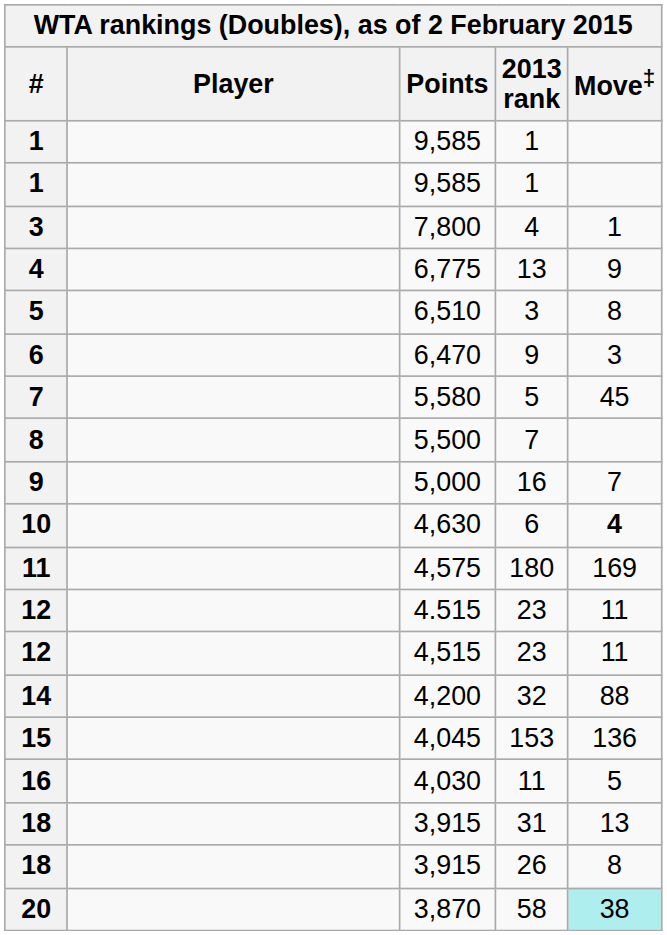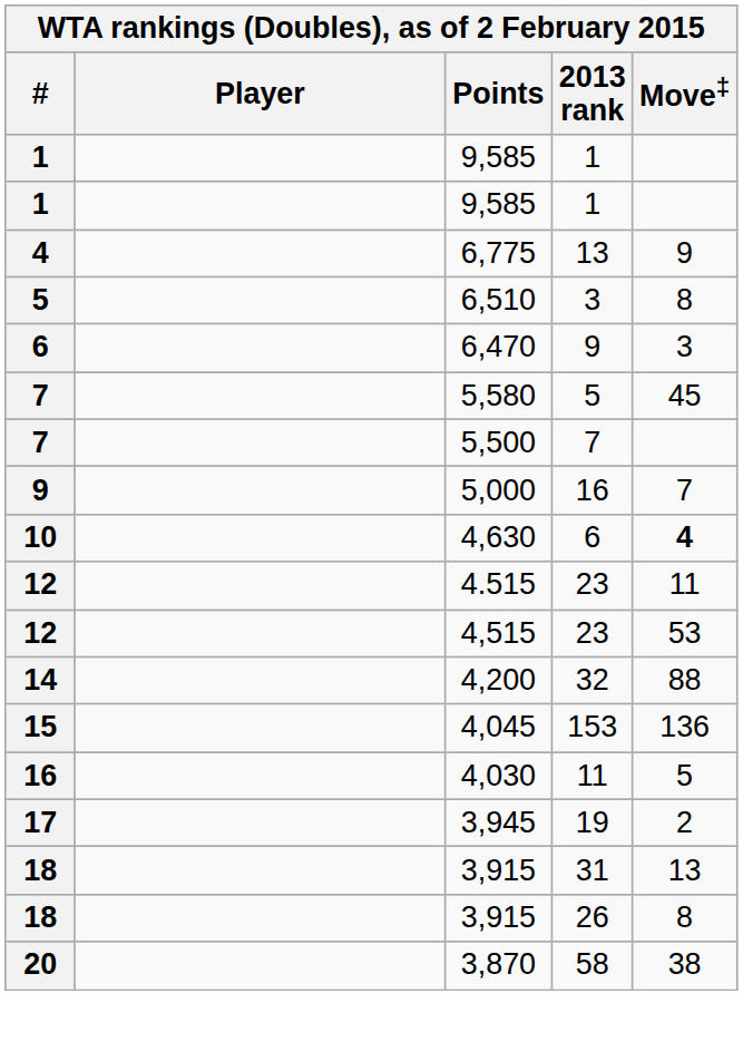 <table class="wikitable sortable">
 <tr>
 <th colspan="5">WTA rankings (Doubles), as of 2 February 2015</th>
 </tr>
 <tr>
 <th style="width:30px;">#</th>
 <th style="width:190px;">Player</th>
 <th style="width:50px;">Points</th>
 <th style="width:30px;">2013 rank</th>
 <th style="width:40px;">Move<sup>‡</sup></th>
 </tr>
 <tr style="text-align:center;">
 <th>1</th>
 <td style="text-align:left;"></td>
 <td>9,585</td>
 <td>1</td>
 <td></td>
 </tr>
 <tr style="text-align:center;">
 <th>1</th>
 <td style="text-align:left;"></td>
 <td>9,585</td>
 <td>1</td>
 <td></td>
-</tr>
-<tr style="text-align:center;">
-<th>3</th>
-<td style="text-align:left;"></td>
-<td>7,800</td>
-<td>4</td>
-<td> 1</td>
 </tr>
 <tr style="text-align:center;">
 <th>4</th>
 <td style="text-align:left;"></td>
 <td>6,775</td>
 <td>13</td>
 <td> 9</td>
 </tr>
 <tr style="text-align:center;">
 <th>5</th>
 <td style="text-align:left;"></td>
 <td>6,510</td>
 <td>3</td>
 <td> 8</td>
 </tr>
 <tr style="text-align:center;">
 <th>6</th>
 <td style="text-align:left;"></td>
 <td>6,470</td>
 <td>9</td>
 <td> 3</td>
 </tr>
 <tr style="text-align:center;">
 <th>7</th>
 <td style="text-align:left;"></td>
 <td>5,580</td>
 <td>5</td>
 <td> 45</td>
 </tr>
 <tr style="text-align:center;">
-<th>8</th>
+<th>7</th>
 <td style="text-align:left;"></td>
 <td>5,500</td>
 <td>7</td>
 <td></td>
 </tr>
 <tr style="text-align:center;">
 <th>9</th>
 <td style="text-align:left;"></td>
 <td>5,000</td>
 <td>16</td>
 <td> 7</td>
 </tr>
 <tr style="text-align:center;">
 <th>10</th>
 <td style="text-align:left;"></td>
 <td>4,630</td>
 <td>6</td>
 <td><strong> 4</strong></td>
 </tr>
 <tr style="text-align:center;">
-<th>11</th>
-<td style="text-align:left;"></td>
-<td>4,575</td>
-<td>180</td>
-<td> 169</td>
-</tr>
-<tr style="text-align:center;">
 <th>12</th>
 <td style="text-align:left;"></td>
 <td>4.515</td>
 <td>23</td>
 <td> 11</td>
 </tr>
 <tr style="text-align:center;">
 <th>12</th>
 <td style="text-align:left;"></td>
 <td>4,515</td>
 <td>23</td>
-<td> 11</td>
+<td> 53</td>
 </tr>
 <tr style="text-align:center;">
 <th>14</th>
 <td style="text-align:left;"></td>
 <td>4,200</td>
 <td>32</td>
 <td> 88</td>
 </tr>
 <tr style="text-align:center;">
 <th>15</th>
 <td style="text-align:left;"></td>
 <td>4,045</td>
 <td>153</td>
 <td> 136</td>
 </tr>
 <tr style="text-align:center;">
 <th>16</th>
 <td style="text-align:left;"></td>
 <td>4,030</td>
 <td>11</td>
 <td> 5</td>
 </tr>
 <tr style="text-align:center;">
+<th>17</th>
+<td style="text-align:left;"></td>
+<td>3,945</td>
+<td>19</td>
+<td> 2</td>
+</tr>
+<tr style="text-align:center;">
 <th>18</th>
 <td style="text-align:left;"></td>
 <td>3,915</td>
 <td>31</td>
 <td> 13</td>
 </tr>
 <tr style="text-align:center;">
 <th>18</th>
 <td style="text-align:left;"></td>
 <td>3,915</td>
 <td>26</td>
 <td> 8</td>
 </tr>
 <tr style="text-align:center;">
 <th>20</th>
 <td style="text-align:left;"></td>
 <td>3,870</td>
 <td>58</td>
-<td style="background: paleturquoise;"> 38</td>
+<td> 38</td>
 </tr>
 </table>
